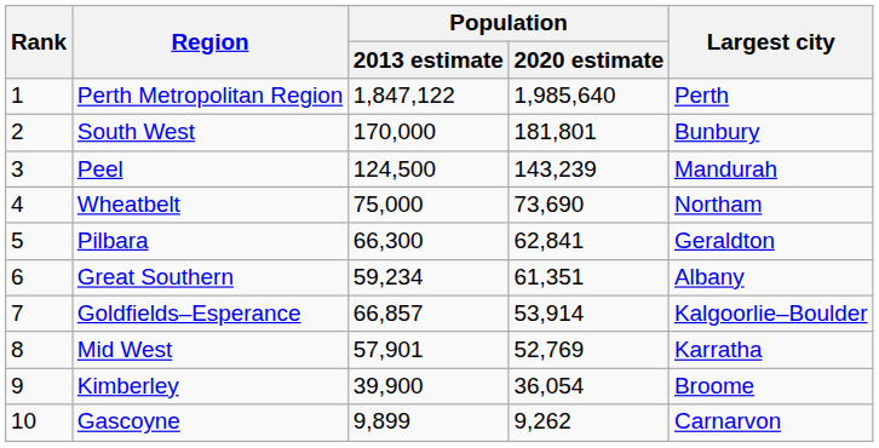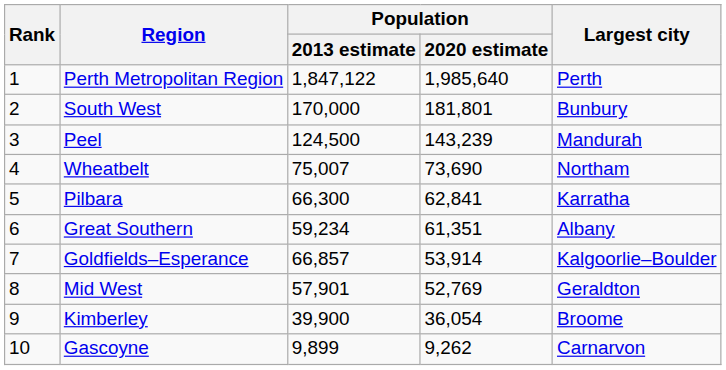 <table class="wikitable sortable">
 <tr>
 <th rowspan="2" bgcolor="#c0c0c0">Rank</th>
 <th rowspan="2" bgcolor="#c0c0c0"><a href='#'>Region</a></th>
 <th colspan="2" bgcolor="#c0c0c0">Population</th>
 <th rowspan="2" bgcolor="#c0c0c0">Largest city</th>
 </tr>
 <tr>
 <th>2013 estimate</th>
 <th>2020 estimate</th>
 </tr>
 <tr>
 <td>1</td>
 <td><a href='#'>Perth Metropolitan Region</a></td>
 <td>1,847,122</td>
 <td>1,985,640</td>
 <td><a href='#'>Perth</a></td>
 </tr>
 <tr>
 <td>2</td>
 <td><a href='#'>South West</a></td>
 <td>170,000</td>
 <td>181,801</td>
 <td><a href='#'>Bunbury</a></td>
 </tr>
 <tr>
 <td>3</td>
 <td><a href='#'>Peel</a></td>
 <td>124,500</td>
 <td>143,239</td>
 <td><a href='#'>Mandurah</a></td>
 </tr>
 <tr>
 <td>4</td>
 <td><a href='#'>Wheatbelt</a></td>
-<td>75,000</td>
+<td>75,007</td>
 <td>73,690</td>
 <td><a href='#'>Northam</a></td>
 </tr>
 <tr>
 <td>5</td>
 <td><a href='#'>Pilbara</a></td>
 <td>66,300</td>
 <td>62,841</td>
-<td><a href='#'>Geraldton</a></td>
+<td><a href='#'>Karratha</a></td>
 </tr>
 <tr>
 <td>6</td>
 <td><a href='#'>Great Southern</a></td>
 <td>59,234</td>
 <td>61,351</td>
 <td><a href='#'>Albany</a></td>
 </tr>
 <tr>
 <td>7</td>
 <td><a href='#'>Goldfields–Esperance</a></td>
 <td>66,857</td>
 <td>53,914</td>
 <td><a href='#'>Kalgoorlie–Boulder</a></td>
 </tr>
 <tr>
 <td>8</td>
 <td><a href='#'>Mid West</a></td>
 <td>57,901</td>
 <td>52,769</td>
-<td><a href='#'>Karratha</a></td>
+<td><a href='#'>Geraldton</a></td>
 </tr>
 <tr>
 <td>9</td>
 <td><a href='#'>Kimberley</a></td>
 <td>39,900</td>
 <td>36,054</td>
 <td><a href='#'>Broome</a></td>
 </tr>
 <tr>
 <td>10</td>
 <td><a href='#'>Gascoyne</a></td>
 <td>9,899</td>
 <td>9,262</td>
 <td><a href='#'>Carnarvon</a></td>
 </tr>
 </table>
